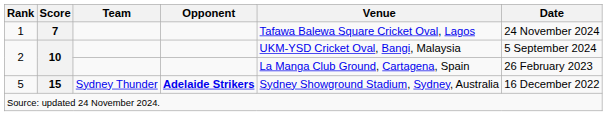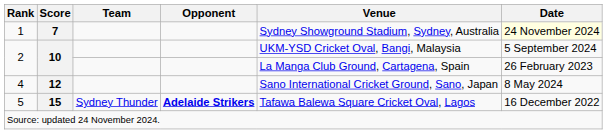 <table class="wikitable sortable">
 <tr>
 <th>Rank</th>
 <th>Score</th>
 <th>Team</th>
 <th>Opponent</th>
 <th>Venue</th>
 <th>Date</th>
 </tr>
 <tr>
 <td align=center>1</td>
 <th>7</th>
 <td></td>
 <td></td>
-<td><a href='#'>Tafawa Balewa Square Cricket Oval</a>, <a href='#'>Lagos</a></td>
-<td>24 November 2024</td>
+<td><a href='#'>Sydney Showground Stadium</a>, <a href='#'>Sydney</a>, Australia</td>
+<td style="background: lightyellow;">24 November 2024</td>
 </tr>
 <tr>
 <td align=center rowspan=2>2</td>
 <th rowspan=2>10</th>
 <td></td>
 <td></td>
 <td><a href='#'>UKM-YSD Cricket Oval</a>, <a href='#'>Bangi</a>, Malaysia</td>
 <td>5 September 2024</td>
 </tr>
 <tr>
 <td></td>
 <td></td>
 <td><a href='#'>La Manga Club Ground</a>, <a href='#'>Cartagena</a>, Spain</td>
 <td>26 February 2023</td>
 </tr>
 <tr>
+<td align=center>4</td>
+<th>12</th>
+<td></td>
+<td></td>
+<td><a href='#'>Sano International Cricket Ground</a>, <a href='#'>Sano</a>, Japan</td>
+<td>8 May 2024</td>
+</tr>
+<tr>
 <td align=center>5</td>
 <th>15</th>
 <td> <a href='#'>Sydney Thunder</a></td>
 <td><strong> <a href='#'>Adelaide Strikers</a></strong></td>
-<td><a href='#'>Sydney Showground Stadium</a>, <a href='#'>Sydney</a>, Australia</td>
+<td><a href='#'>Tafawa Balewa Square Cricket Oval</a>, <a href='#'>Lagos</a></td>
 <td>16 December 2022</td>
 </tr>
 <tr>
 <td colspan="6"><small>Source:  updated 24 November 2024.</small></td>
 </tr>
 </table>
